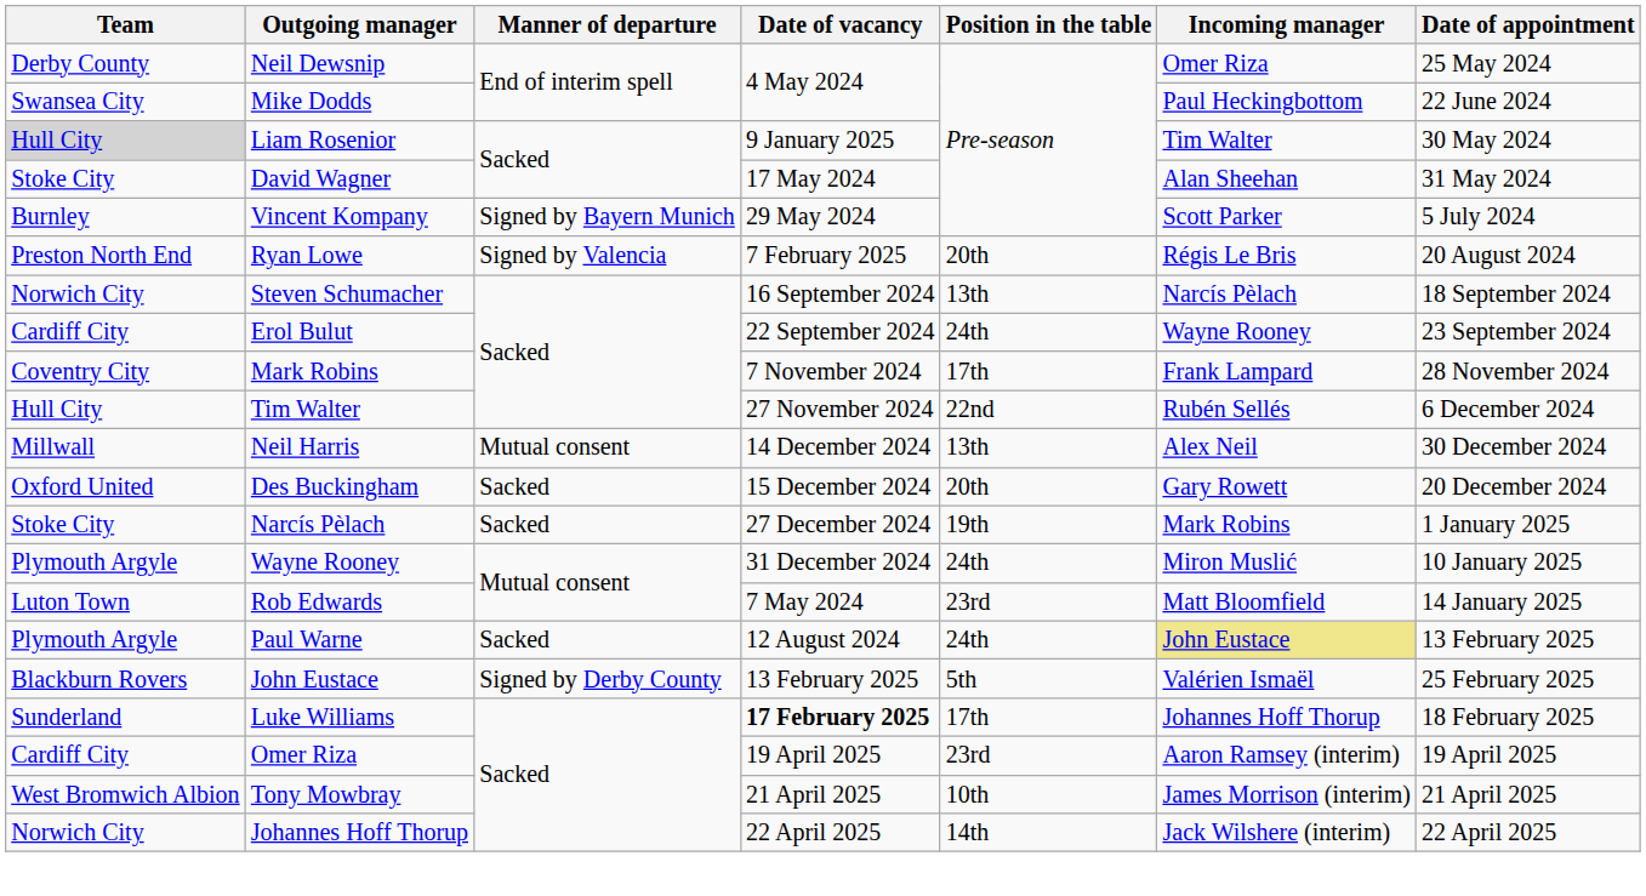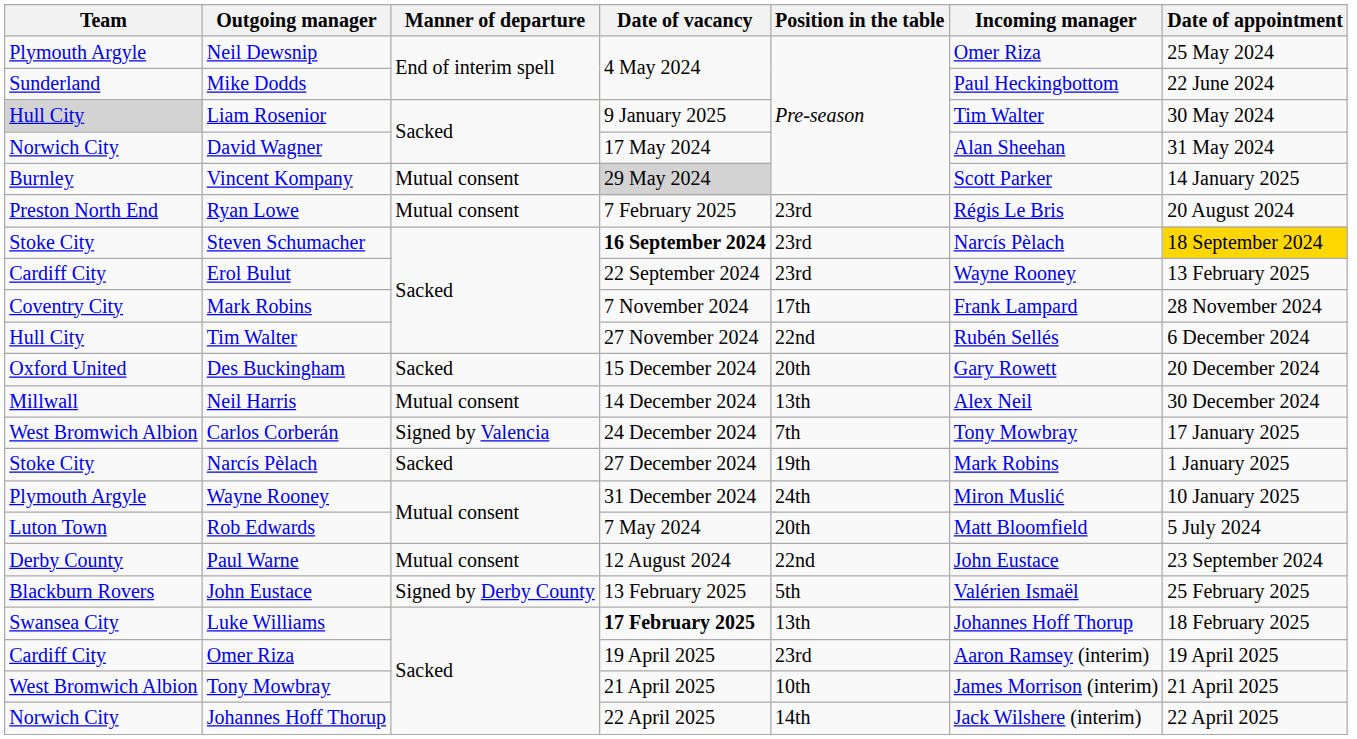 <table class="wikitable sortable">
 <tr>
 <th>Team</th>
 <th>Outgoing manager</th>
 <th>Manner of departure</th>
 <th>Date of vacancy</th>
 <th>Position in the table</th>
 <th>Incoming manager</th>
 <th>Date of appointment</th>
 </tr>
 <tr>
-<td><a href='#'>Derby County</a></td>
+<td><a href='#'>Plymouth Argyle</a></td>
 <td> <a href='#'>Neil Dewsnip</a></td>
 <td rowspan="2">End of interim spell</td>
 <td rowspan="2">4 May 2024</td>
 <td rowspan="5"><em>Pre-season</em></td>
 <td> <a href='#'>Omer Riza</a></td>
 <td>25 May 2024</td>
 </tr>
 <tr>
-<td><a href='#'>Swansea City</a></td>
+<td><a href='#'>Sunderland</a></td>
 <td> <a href='#'>Mike Dodds</a></td>
 <td> <a href='#'>Paul Heckingbottom</a></td>
 <td>22 June 2024</td>
 </tr>
 <tr>
 <td style="background: lightgrey;"><a href='#'>Hull City</a></td>
 <td> <a href='#'>Liam Rosenior</a></td>
 <td rowspan="2">Sacked</td>
 <td>9 January 2025</td>
 <td> <a href='#'>Tim Walter</a></td>
 <td>30 May 2024</td>
 </tr>
 <tr>
-<td><a href='#'>Stoke City</a></td>
+<td><a href='#'>Norwich City</a></td>
 <td> <a href='#'>David Wagner</a></td>
 <td>17 May 2024</td>
 <td> <a href='#'>Alan Sheehan</a></td>
 <td>31 May 2024</td>
 </tr>
 <tr>
 <td><a href='#'>Burnley</a></td>
 <td> <a href='#'>Vincent Kompany</a></td>
-<td>Signed by <a href='#'>Bayern Munich</a></td>
-<td>29 May 2024</td>
+<td>Mutual consent</td>
+<td style="background: lightgrey;">29 May 2024</td>
 <td> <a href='#'>Scott Parker</a></td>
-<td>5 July 2024</td>
+<td>14 January 2025</td>
 </tr>
 <tr>
 <td><a href='#'>Preston North End</a></td>
 <td> <a href='#'>Ryan Lowe</a></td>
-<td>Signed by <a href='#'>Valencia</a></td>
+<td>Mutual consent</td>
 <td>7 February 2025</td>
-<td>20th</td>
+<td>23rd</td>
 <td> <a href='#'>Régis Le Bris</a></td>
 <td>20 August 2024</td>
 </tr>
 <tr>
-<td><a href='#'>Norwich City</a></td>
+<td><a href='#'>Stoke City</a></td>
 <td> <a href='#'>Steven Schumacher</a></td>
 <td rowspan="4">Sacked</td>
-<td>16 September 2024</td>
-<td>13th</td>
+<td><strong>16 September 2024</strong></td>
+<td>23rd</td>
 <td> <a href='#'>Narcís Pèlach</a></td>
-<td>18 September 2024</td>
+<td style="background: gold;">18 September 2024</td>
 </tr>
 <tr>
 <td><a href='#'>Cardiff City</a></td>
 <td> <a href='#'>Erol Bulut</a></td>
 <td>22 September 2024</td>
-<td>24th</td>
+<td>23rd</td>
 <td> <a href='#'>Wayne Rooney</a></td>
-<td>23 September 2024</td>
+<td>13 February 2025</td>
 </tr>
 <tr>
 <td><a href='#'>Coventry City</a></td>
 <td> <a href='#'>Mark Robins</a></td>
 <td>7 November 2024</td>
 <td>17th</td>
 <td> <a href='#'>Frank Lampard</a></td>
 <td>28 November 2024</td>
 </tr>
 <tr>
 <td><a href='#'>Hull City</a></td>
 <td> <a href='#'>Tim Walter</a></td>
 <td>27 November 2024</td>
 <td>22nd</td>
 <td> <a href='#'>Rubén Sellés</a></td>
 <td>6 December 2024</td>
 </tr>
 <tr>
+<td><a href='#'>Oxford United</a></td>
+<td> <a href='#'>Des Buckingham</a></td>
+<td>Sacked</td>
+<td>15 December 2024</td>
+<td>20th</td>
+<td> <a href='#'>Gary Rowett</a></td>
+<td>20 December 2024</td>
+</tr>
+<tr>
 <td><a href='#'>Millwall</a></td>
 <td> <a href='#'>Neil Harris</a></td>
 <td>Mutual consent</td>
 <td>14 December 2024</td>
 <td>13th</td>
 <td> <a href='#'>Alex Neil</a></td>
 <td>30 December 2024</td>
 </tr>
 <tr>
-<td><a href='#'>Oxford United</a></td>
-<td> <a href='#'>Des Buckingham</a></td>
-<td>Sacked</td>
-<td>15 December 2024</td>
-<td>20th</td>
-<td> <a href='#'>Gary Rowett</a></td>
-<td>20 December 2024</td>
+<td><a href='#'>West Bromwich Albion</a></td>
+<td> <a href='#'>Carlos Corberán</a></td>
+<td>Signed by <a href='#'>Valencia</a></td>
+<td>24 December 2024</td>
+<td>7th</td>
+<td> <a href='#'>Tony Mowbray</a></td>
+<td>17 January 2025</td>
 </tr>
 <tr>
 <td><a href='#'>Stoke City</a></td>
 <td> <a href='#'>Narcís Pèlach</a></td>
 <td>Sacked</td>
 <td>27 December 2024</td>
 <td>19th</td>
 <td> <a href='#'>Mark Robins</a></td>
 <td>1 January 2025</td>
 </tr>
 <tr>
 <td><a href='#'>Plymouth Argyle</a></td>
 <td> <a href='#'>Wayne Rooney</a></td>
 <td rowspan="2">Mutual consent</td>
 <td>31 December 2024</td>
 <td>24th</td>
 <td> <a href='#'>Miron Muslić</a></td>
 <td>10 January 2025</td>
 </tr>
 <tr>
 <td><a href='#'>Luton Town</a></td>
 <td> <a href='#'>Rob Edwards</a></td>
 <td>7 May 2024</td>
-<td>23rd</td>
+<td>20th</td>
 <td> <a href='#'>Matt Bloomfield</a></td>
-<td>14 January 2025</td>
+<td>5 July 2024</td>
 </tr>
 <tr>
-<td><a href='#'>Plymouth Argyle</a></td>
+<td><a href='#'>Derby County</a></td>
 <td> <a href='#'>Paul Warne</a></td>
-<td>Sacked</td>
+<td>Mutual consent</td>
 <td>12 August 2024</td>
-<td>24th</td>
-<td style="background: khaki;"> <a href='#'>John Eustace</a></td>
-<td>13 February 2025</td>
+<td>22nd</td>
+<td> <a href='#'>John Eustace</a></td>
+<td>23 September 2024</td>
 </tr>
 <tr>
 <td><a href='#'>Blackburn Rovers</a></td>
 <td> <a href='#'>John Eustace</a></td>
 <td>Signed by <a href='#'>Derby County</a></td>
 <td>13 February 2025</td>
 <td>5th</td>
 <td> <a href='#'>Valérien Ismaël</a></td>
 <td>25 February 2025</td>
 </tr>
 <tr>
-<td><a href='#'>Sunderland</a></td>
+<td><a href='#'>Swansea City</a></td>
 <td> <a href='#'>Luke Williams</a></td>
 <td rowspan="4">Sacked</td>
 <td><strong>17 February 2025</strong></td>
-<td>17th</td>
+<td>13th</td>
 <td> <a href='#'>Johannes Hoff Thorup</a></td>
 <td>18 February 2025</td>
 </tr>
 <tr>
 <td><a href='#'>Cardiff City</a></td>
 <td> <a href='#'>Omer Riza</a></td>
 <td>19 April 2025</td>
 <td>23rd</td>
 <td> <a href='#'>Aaron Ramsey</a> (interim)</td>
 <td>19 April 2025</td>
 </tr>
 <tr>
 <td><a href='#'>West Bromwich Albion</a></td>
 <td> <a href='#'>Tony Mowbray</a></td>
 <td>21 April 2025</td>
 <td>10th</td>
 <td> <a href='#'>James Morrison</a> (interim)</td>
 <td>21 April 2025</td>
 </tr>
 <tr>
 <td><a href='#'>Norwich City</a></td>
 <td> <a href='#'>Johannes Hoff Thorup</a></td>
 <td>22 April 2025</td>
 <td>14th</td>
 <td> <a href='#'>Jack Wilshere</a> (interim)</td>
 <td>22 April 2025</td>
 </tr>
 </table>
